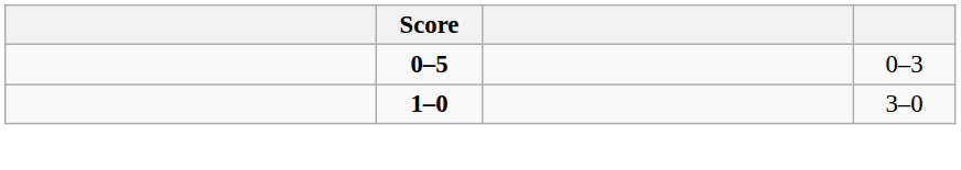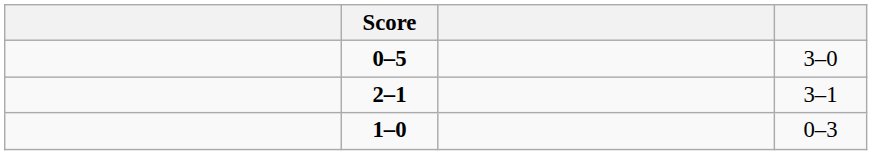 <table class="wikitable" style="text-align: center; ">
 <tr>
 <th align="right" width="270"></th>
 <th width="65">Score</th>
 <th align="left" width="270"></th>
 <th width="65"></th>
 </tr>
 <tr>
 <td align="left"></td>
 <td><strong>0–5</strong></td>
 <td align="left"><strong></strong></td>
-<td>0–3 <strong></strong></td>
+<td>3–0 <strong></strong></td>
+</tr>
+<tr>
+<td align="left"><strong></strong></td>
+<td><strong>2–1</strong></td>
+<td align="left"></td>
+<td>3–1 <strong></strong></td>
 </tr>
 <tr>
 <td align="left"><strong></strong></td>
 <td><strong>1–0</strong></td>
 <td align="left"></td>
-<td>3–0 <strong></strong></td>
+<td>0–3 <strong></strong></td>
 </tr>
 </table>
